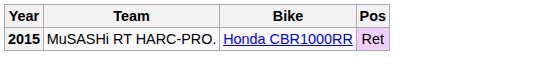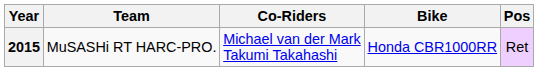 <table class="wikitable" style="font-size:90%">
 <tr>
 <th>Year</th>
 <th>Team</th>
+<th>Co-Riders</th>
 <th>Bike</th>
 <th>Pos</th>
 </tr>
 <tr>
 <th>2015</th>
 <td> MuSASHi RT HARC-PRO.</td>
+<td> <a href='#'>Michael van der Mark</a><br> <a href='#'>Takumi Takahashi</a></td>
 <td><a href='#'>Honda CBR1000RR</a></td>
 <td style="background:#EFCFFF;" align="center">Ret</td>
 </tr>
 </table>
